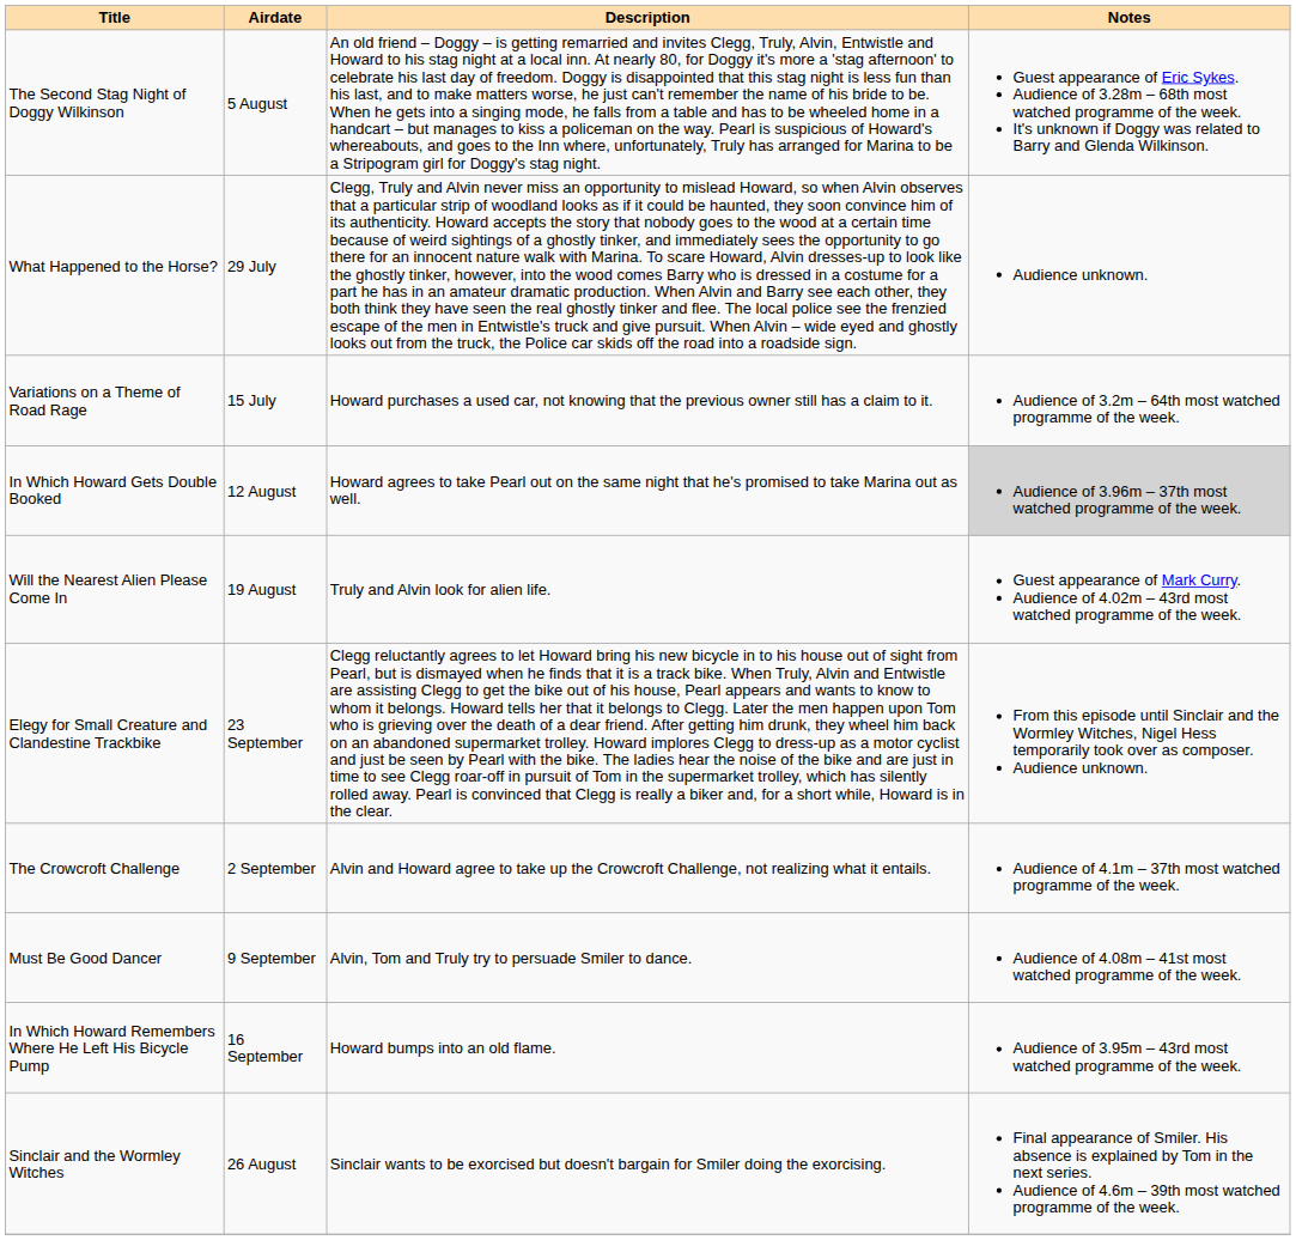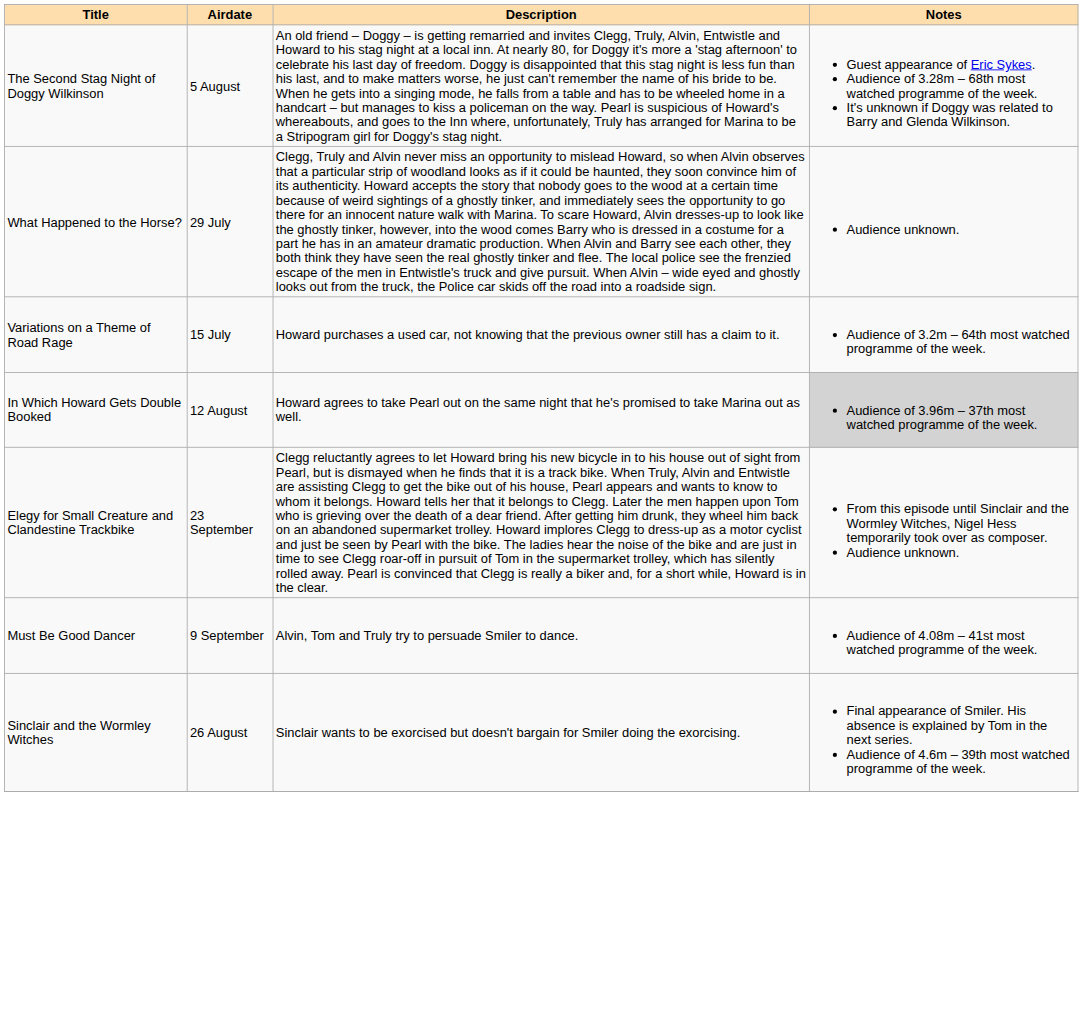 <table class="wikitable" width=100% border=1 style="font-size: 95%">
 <tr>
 <th style="background:#ffdead" width=17%>Title</th>
 <th style="background:#ffdead" width=8%>Airdate</th>
 <th style="background:#ffdead" width=50%>Description</th>
 <th style="background:#ffdead" width=25%>Notes</th>
 </tr>
 <tr>
 <td>The Second Stag Night of Doggy Wilkinson</td>
 <td>5 August</td>
 <td>An old friend – Doggy – is getting remarried and invites Clegg, Truly, Alvin, Entwistle and Howard to his stag night at a local inn. At nearly 80, for Doggy it's more a 'stag afternoon' to celebrate his last day of freedom. Doggy is disappointed that this stag night is less fun than his last, and to make matters worse, he just can't remember the name of his bride to be. When he gets into a singing mode, he falls from a table and has to be wheeled home in a handcart – but manages to kiss a policeman on the way. Pearl is suspicious of Howard's whereabouts, and goes to the Inn where, unfortunately, Truly has arranged for Marina to be a Stripogram girl for Doggy's stag night.</td>
 <td><br><ul><li>Guest appearance of <a href='#'>Eric Sykes</a>.</li><li>Audience of 3.28m – 68th most watched programme of the week.</li><li>It's unknown if Doggy was related to Barry and Glenda Wilkinson.</li></ul></td>
 </tr>
 <tr>
 <td>What Happened to the Horse?</td>
 <td>29 July</td>
 <td>Clegg, Truly and Alvin never miss an opportunity to mislead Howard, so when Alvin observes that a particular strip of woodland looks as if it could be haunted, they soon convince him of its authenticity. Howard accepts the story that nobody goes to the wood at a certain time because of weird sightings of a ghostly tinker, and immediately sees the opportunity to go there for an innocent nature walk with Marina. To scare Howard, Alvin dresses-up to look like the ghostly tinker, however, into the wood comes Barry who is dressed in a costume for a part he has in an amateur dramatic production. When Alvin and Barry see each other, they both think they have seen the real ghostly tinker and flee. The local police see the frenzied escape of the men in Entwistle's truck and give pursuit. When Alvin – wide eyed and ghostly looks out from the truck, the Police car skids off the road into a roadside sign.</td>
 <td><br><ul><li>Audience unknown.</li></ul></td>
 </tr>
 <tr>
 <td>Variations on a Theme of Road Rage</td>
 <td>15 July</td>
 <td>Howard purchases a used car, not knowing that the previous owner still has a claim to it.</td>
 <td><br><ul><li>Audience of 3.2m – 64th most watched programme of the week.</li></ul></td>
 </tr>
 <tr>
 <td>In Which Howard Gets Double Booked</td>
 <td>12 August</td>
 <td>Howard agrees to take Pearl out on the same night that he's promised to take Marina out as well.</td>
 <td style="background: lightgrey;"><br><ul><li>Audience of 3.96m – 37th most watched programme of the week.</li></ul></td>
 </tr>
 <tr>
-<td>Will the Nearest Alien Please Come In</td>
-<td>19 August</td>
-<td>Truly and Alvin look for alien life.</td>
-<td><br><ul><li>Guest appearance of <a href='#'>Mark Curry</a>.</li><li>Audience of 4.02m – 43rd most watched programme of the week.</li></ul></td>
-</tr>
-<tr>
 <td>Elegy for Small Creature and Clandestine Trackbike</td>
 <td>23 September</td>
 <td>Clegg reluctantly agrees to let Howard bring his new bicycle in to his house out of sight from Pearl, but is dismayed when he finds that it is a track bike. When Truly, Alvin and Entwistle are assisting Clegg to get the bike out of his house, Pearl appears and wants to know to whom it belongs. Howard tells her that it belongs to Clegg. Later the men happen upon Tom who is grieving over the death of a dear friend. After getting him drunk, they wheel him back on an abandoned supermarket trolley. Howard implores Clegg to dress-up as a motor cyclist and just be seen by Pearl with the bike. The ladies hear the noise of the bike and are just in time to see Clegg roar-off in pursuit of Tom in the supermarket trolley, which has silently rolled away. Pearl is convinced that Clegg is really a biker and, for a short while, Howard is in the clear.</td>
 <td><br><ul><li>From this episode until Sinclair and the Wormley Witches, Nigel Hess temporarily took over as composer.</li><li>Audience unknown.</li></ul></td>
 </tr>
 <tr>
-<td>The Crowcroft Challenge</td>
-<td>2 September</td>
-<td>Alvin and Howard agree to take up the Crowcroft Challenge, not realizing what it entails.</td>
-<td><br><ul><li>Audience of 4.1m – 37th most watched programme of the week.</li></ul></td>
-</tr>
-<tr>
 <td>Must Be Good Dancer</td>
 <td>9 September</td>
 <td>Alvin, Tom and Truly try to persuade Smiler to dance.</td>
 <td><br><ul><li>Audience of 4.08m – 41st most watched programme of the week.</li></ul></td>
-</tr>
-<tr>
-<td>In Which Howard Remembers Where He Left His Bicycle Pump</td>
-<td>16 September</td>
-<td>Howard bumps into an old flame.</td>
-<td><br><ul><li>Audience of 3.95m – 43rd most watched programme of the week.</li></ul></td>
 </tr>
 <tr>
 <td>Sinclair and the Wormley Witches</td>
 <td>26 August</td>
 <td>Sinclair wants to be exorcised but doesn't bargain for Smiler doing the exorcising.</td>
 <td><br><ul><li>Final appearance of Smiler. His absence is explained by Tom in the next series.</li><li>Audience of 4.6m – 39th most watched programme of the week.</li></ul></td>
 </tr>
 <tr>
 </tr>
 </table>
